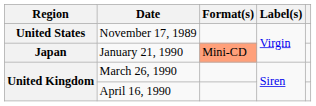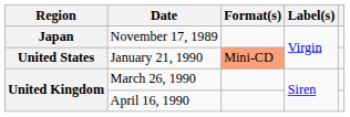 <table class="wikitable plainrowheaders">
 <tr>
 <th scope="col">Region</th>
 <th scope="col">Date</th>
 <th scope="col">Format(s)</th>
 <th scope="col">Label(s)</th>
 <th scope="col"></th>
 </tr>
 <tr>
-<th scope="row">United States</th>
+<th scope="row">Japan</th>
 <td>November 17, 1989</td>
 <td></td>
 <td rowspan="2"><a href='#'>Virgin</a></td>
 <td></td>
 </tr>
 <tr>
-<th scope="row">Japan</th>
+<th scope="row">United States</th>
 <td>January 21, 1990</td>
 <td style="background: lightsalmon;">Mini-CD</td>
 <td></td>
 </tr>
 <tr>
 <th scope="row" rowspan="2">United Kingdom</th>
 <td>March 26, 1990</td>
 <td></td>
 <td rowspan="2"><a href='#'>Siren</a></td>
 <td></td>
 </tr>
 <tr>
 <td>April 16, 1990</td>
 <td></td>
 <td></td>
 </tr>
 </table>
